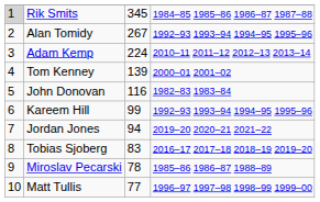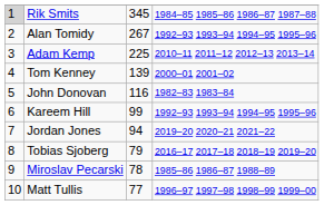 <table class="wikitable">
 <tr>
 </tr>
 <tr>
 <td style="background: lightgrey;">1</td>
 <td><a href='#'>Rik Smits</a></td>
 <td>345</td>
 <td style="font-size:80%;"><a href='#'>1984–85</a> <a href='#'>1985–86</a> <a href='#'>1986–87</a> <a href='#'>1987–88</a></td>
 </tr>
 <tr>
 <td>2</td>
 <td>Alan Tomidy</td>
 <td>267</td>
 <td style="font-size:80%;"><a href='#'>1992–93</a> <a href='#'>1993–94</a> <a href='#'>1994–95</a> <a href='#'>1995–96</a></td>
 </tr>
 <tr>
 <td>3</td>
 <td><a href='#'>Adam Kemp</a></td>
-<td>224</td>
+<td>225</td>
 <td style="font-size:80%;"><a href='#'>2010–11</a> <a href='#'>2011–12</a> <a href='#'>2012–13</a> <a href='#'>2013–14</a></td>
 </tr>
 <tr>
 <td>4</td>
 <td>Tom Kenney</td>
 <td>139</td>
 <td style="font-size:80%;"><a href='#'>2000–01</a> <a href='#'>2001–02</a></td>
 </tr>
 <tr>
 <td>5</td>
 <td>John Donovan</td>
 <td>116</td>
 <td style="font-size:80%;"><a href='#'>1982–83</a> <a href='#'>1983–84</a></td>
 </tr>
 <tr>
 <td>6</td>
 <td>Kareem Hill</td>
 <td>99</td>
 <td style="font-size:80%;"><a href='#'>1992–93</a> <a href='#'>1993–94</a> <a href='#'>1994–95</a> <a href='#'>1995–96</a></td>
 </tr>
 <tr>
 <td>7</td>
 <td>Jordan Jones</td>
 <td>94</td>
 <td style="font-size:80%;"><a href='#'>2019–20</a> <a href='#'>2020–21</a> <a href='#'>2021–22</a></td>
 </tr>
 <tr>
 <td>8</td>
 <td>Tobias Sjoberg</td>
-<td>83</td>
+<td>79</td>
 <td style="font-size:80%;"><a href='#'>2016–17</a> <a href='#'>2017–18</a> <a href='#'>2018–19</a> <a href='#'>2019–20</a></td>
 </tr>
 <tr>
 <td>9</td>
 <td><a href='#'>Miroslav Pecarski</a></td>
 <td>78</td>
 <td style="font-size:80%;"><a href='#'>1985–86</a> <a href='#'>1986–87</a> <a href='#'>1988–89</a></td>
 </tr>
 <tr>
 <td>10</td>
 <td>Matt Tullis</td>
 <td>77</td>
 <td style="font-size:80%;"><a href='#'>1996–97</a> <a href='#'>1997–98</a> <a href='#'>1998–99</a> <a href='#'>1999–00</a></td>
 </tr>
 </table>
